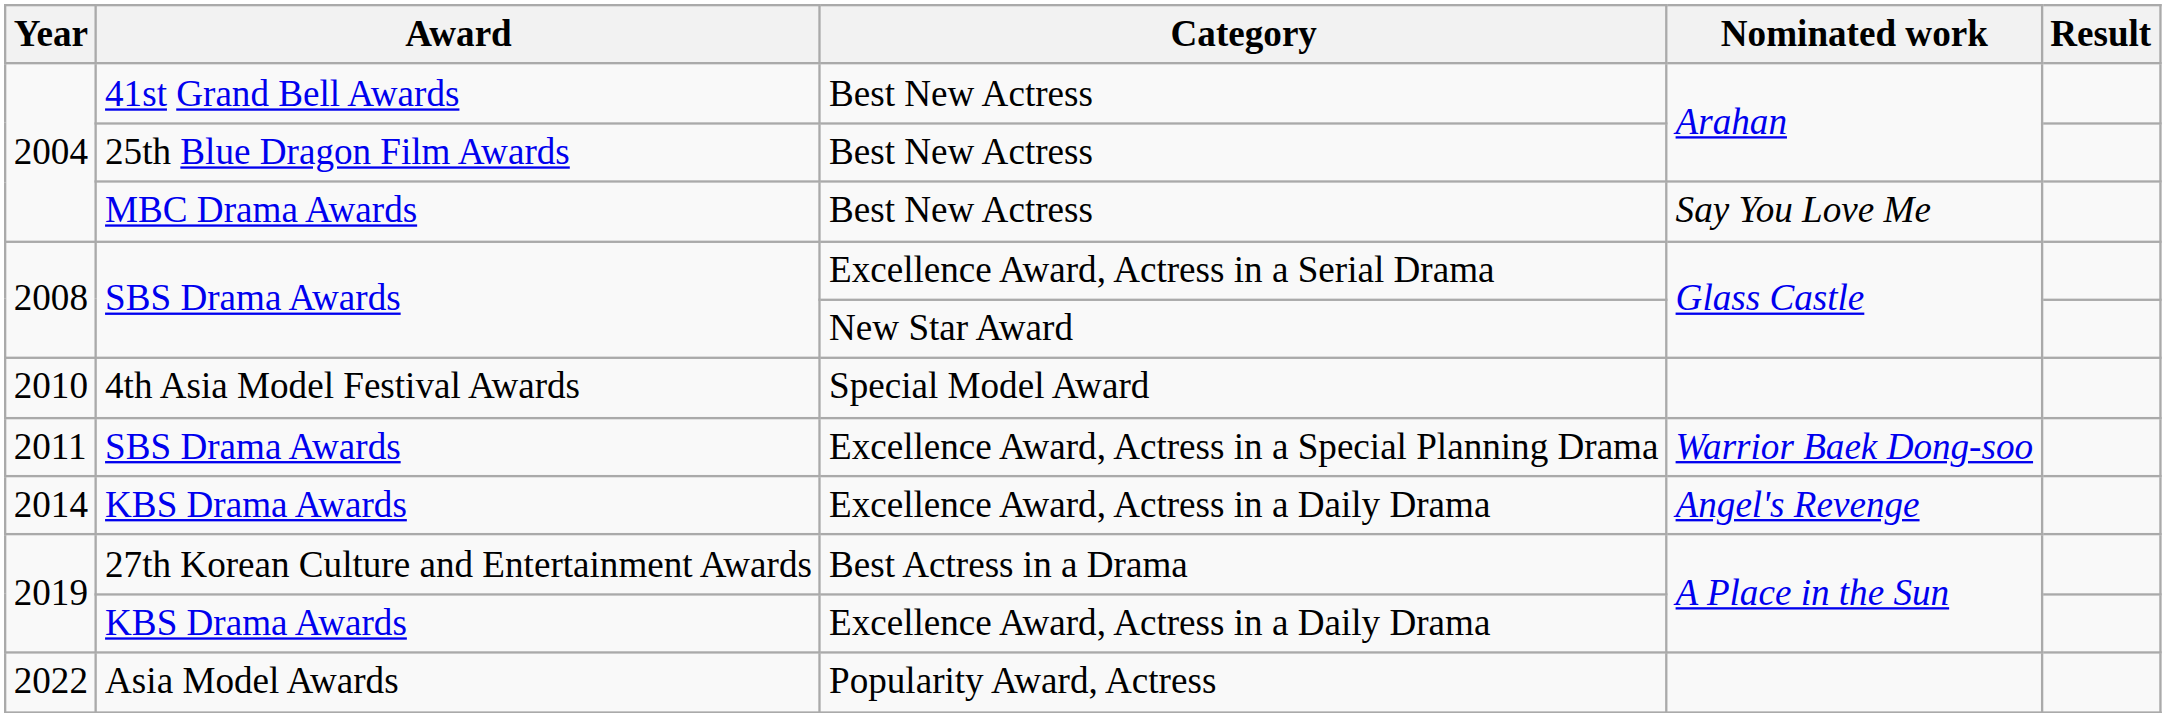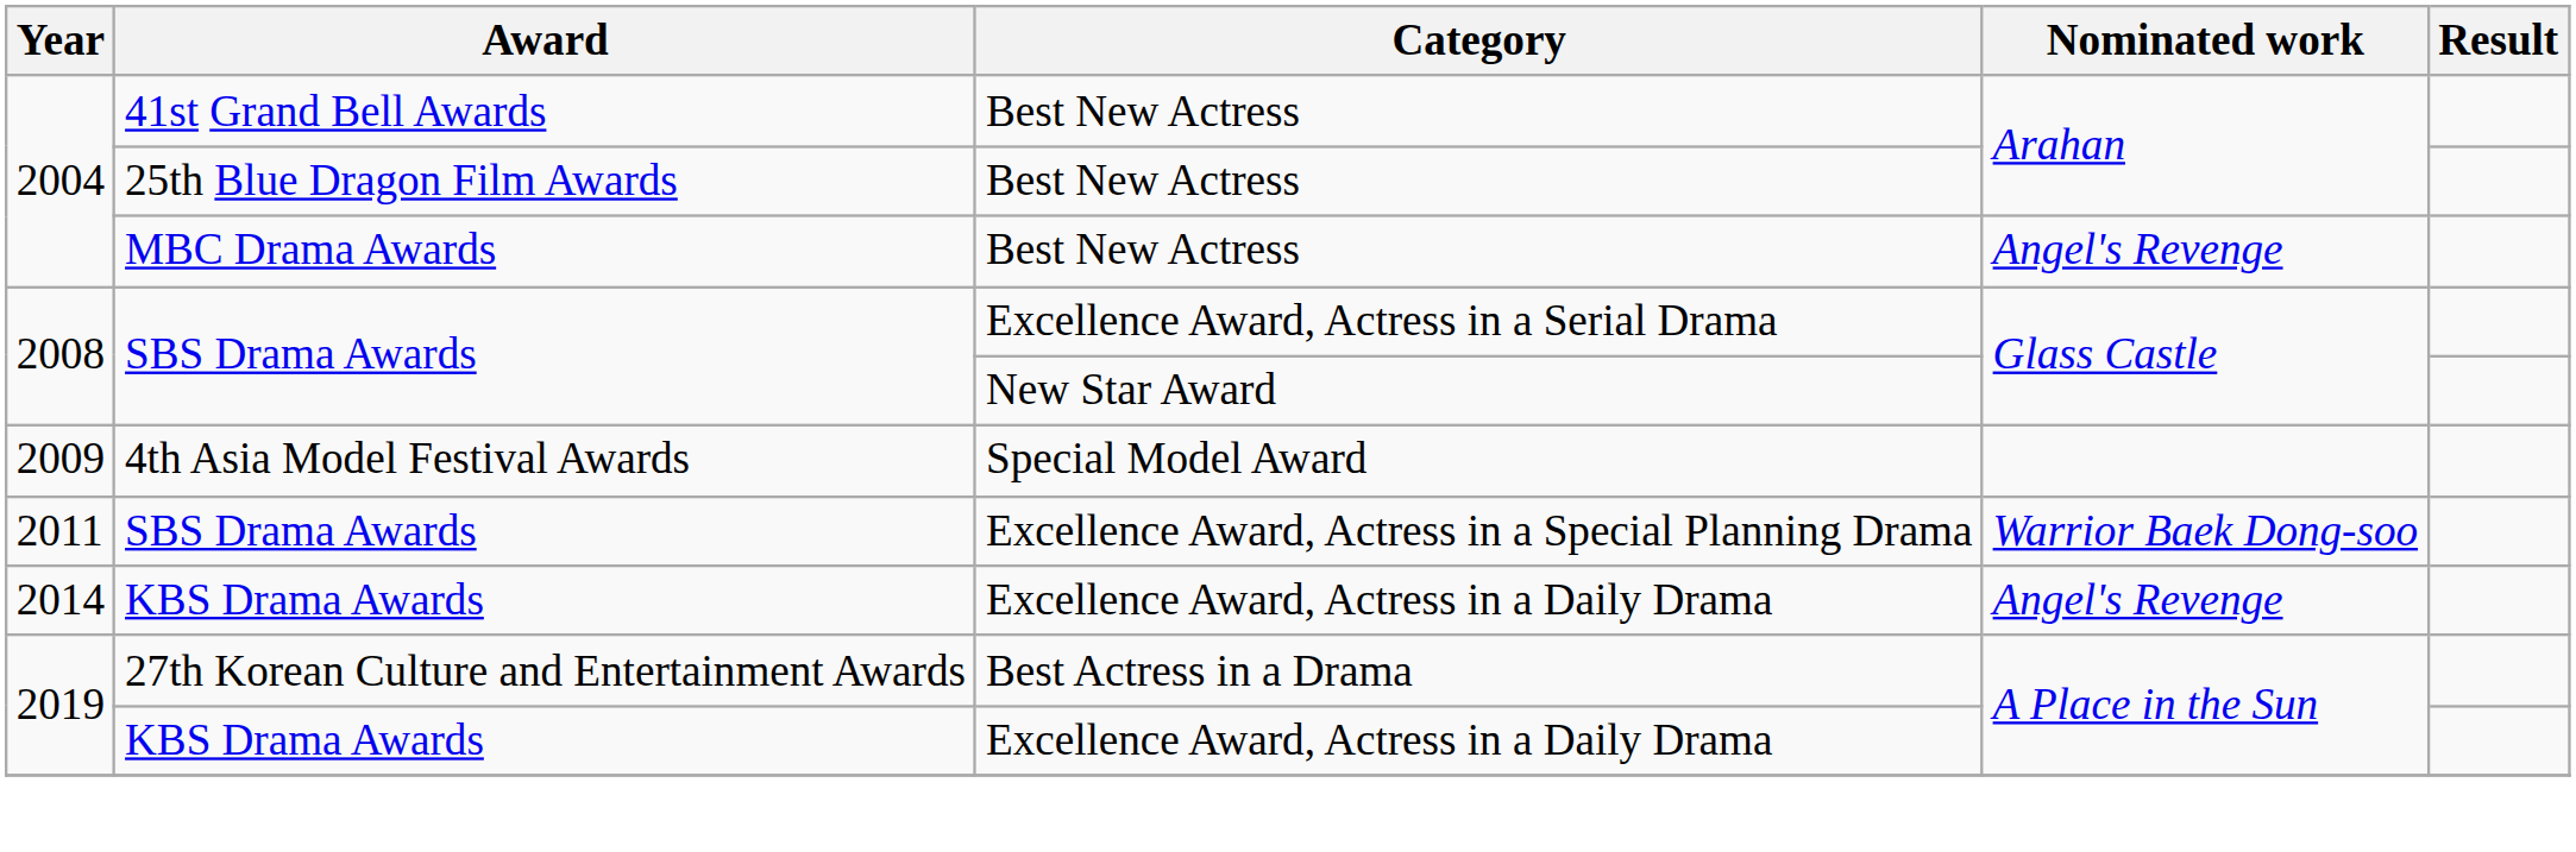 <table class="wikitable">
 <tr>
 <th>Year</th>
 <th>Award</th>
 <th>Category</th>
 <th>Nominated work</th>
 <th>Result</th>
 </tr>
 <tr>
 <td rowspan=3>2004</td>
 <td><a href='#'>41st</a> <a href='#'>Grand Bell Awards</a></td>
 <td>Best New Actress</td>
 <td rowspan=2><em><a href='#'>Arahan</a></em></td>
 <td></td>
 </tr>
 <tr>
 <td>25th <a href='#'>Blue Dragon Film Awards</a></td>
 <td>Best New Actress</td>
 <td></td>
 </tr>
 <tr>
 <td><a href='#'>MBC Drama Awards</a></td>
 <td>Best New Actress</td>
-<td><em>Say You Love Me</em></td>
+<td><em><a href='#'>Angel's Revenge</a></em></td>
 <td></td>
 </tr>
 <tr>
 <td rowspan=2>2008</td>
 <td rowspan=2><a href='#'>SBS Drama Awards</a></td>
 <td>Excellence Award, Actress in a Serial Drama</td>
 <td rowspan=2><em><a href='#'>Glass Castle</a></em></td>
 <td></td>
 </tr>
 <tr>
 <td>New Star Award</td>
 <td></td>
 </tr>
 <tr>
-<td>2010</td>
+<td>2009</td>
 <td>4th Asia Model Festival Awards</td>
 <td>Special Model Award</td>
 <td></td>
 <td></td>
 </tr>
 <tr>
 <td>2011</td>
 <td><a href='#'>SBS Drama Awards</a></td>
 <td>Excellence Award, Actress in a Special Planning Drama</td>
 <td><em><a href='#'>Warrior Baek Dong-soo</a></em></td>
 <td></td>
 </tr>
 <tr>
 <td>2014</td>
 <td><a href='#'>KBS Drama Awards</a></td>
 <td>Excellence Award, Actress in a Daily Drama</td>
 <td><em><a href='#'>Angel's Revenge</a></em></td>
 <td></td>
 </tr>
 <tr>
 <td rowspan=2>2019</td>
 <td>27th Korean Culture and Entertainment Awards</td>
 <td>Best Actress in a Drama</td>
 <td rowspan=2><em><a href='#'>A Place in the Sun</a></em></td>
 <td></td>
 </tr>
 <tr>
 <td><a href='#'>KBS Drama Awards</a></td>
 <td>Excellence Award, Actress in a Daily Drama</td>
 <td></td>
 </tr>
 <tr>
-<td>2022</td>
-<td>Asia Model Awards</td>
-<td>Popularity Award, Actress</td>
-<td></td>
-<td></td>
-</tr>
-<tr>
 </tr>
 </table>
